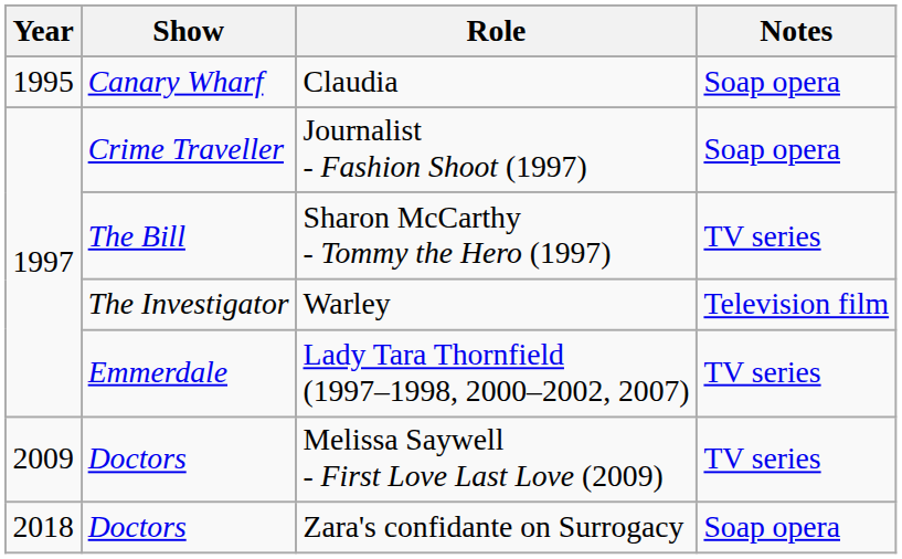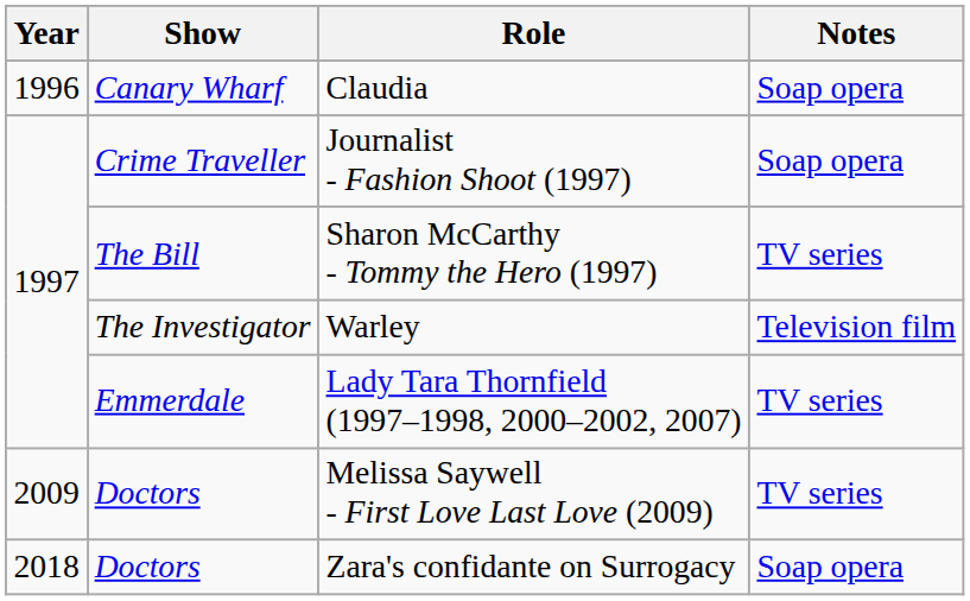 <table class="wikitable" style="font-size: 90%;">
 <tr>
 <th>Year</th>
 <th>Show</th>
 <th>Role</th>
 <th>Notes</th>
 </tr>
 <tr>
-<td rowspan="1">1995</td>
+<td rowspan="1">1996</td>
 <td><em><a href='#'>Canary Wharf</a></em></td>
 <td>Claudia</td>
 <td><a href='#'>Soap opera</a></td>
 </tr>
 <tr>
 <td rowspan="4">1997</td>
 <td><em><a href='#'>Crime Traveller</a></em></td>
 <td>Journalist<br>- <em>Fashion Shoot</em> (1997)</td>
 <td><a href='#'>Soap opera</a></td>
 </tr>
 <tr>
 <td><em><a href='#'>The Bill</a></em></td>
 <td>Sharon McCarthy<br>- <em>Tommy the Hero</em> (1997)</td>
 <td><a href='#'>TV series</a></td>
 </tr>
 <tr>
 <td><em>The Investigator</em></td>
 <td>Warley</td>
 <td><a href='#'>Television film</a></td>
 </tr>
 <tr>
 <td><em><a href='#'>Emmerdale</a></em></td>
 <td><a href='#'>Lady Tara Thornfield</a><br> (1997–1998, 2000–2002, 2007)</td>
 <td><a href='#'>TV series</a></td>
 </tr>
 <tr>
 <td rowspan="1">2009</td>
 <td><em><a href='#'>Doctors</a></em></td>
 <td>Melissa Saywell<br>- <em>First Love Last Love</em> (2009)</td>
 <td><a href='#'>TV series</a></td>
 </tr>
 <tr>
 <td rowspan="1">2018</td>
 <td><em><a href='#'>Doctors</a></em></td>
 <td>Zara's confidante on Surrogacy</td>
 <td><a href='#'>Soap opera</a></td>
 </tr>
 </table>
